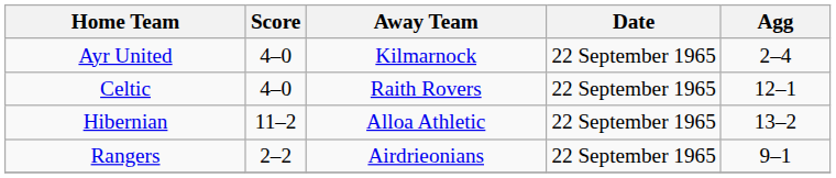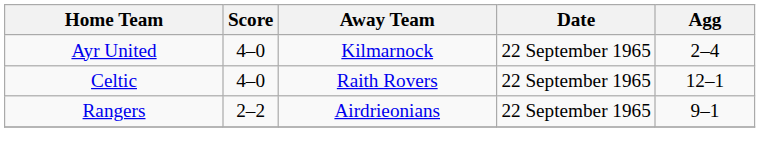 <table class="wikitable" style="text-align:center;">
 <tr>
 <th width=175>Home Team</th>
 <th width=20>Score</th>
 <th width=175>Away Team</th>
 <th width= 125>Date</th>
 <th width= 75>Agg</th>
 </tr>
 <tr>
 <td><a href='#'>Ayr United</a></td>
 <td>4–0</td>
 <td><a href='#'>Kilmarnock</a></td>
 <td>22 September 1965</td>
 <td>2–4</td>
 </tr>
 <tr>
 <td><a href='#'>Celtic</a></td>
 <td>4–0</td>
 <td><a href='#'>Raith Rovers</a></td>
 <td>22 September 1965</td>
 <td>12–1</td>
 </tr>
 <tr>
-<td><a href='#'>Hibernian</a></td>
-<td>11–2</td>
-<td><a href='#'>Alloa Athletic</a></td>
-<td>22 September 1965</td>
-<td>13–2</td>
-</tr>
-<tr>
 <td><a href='#'>Rangers</a></td>
 <td>2–2</td>
 <td><a href='#'>Airdrieonians</a></td>
 <td>22 September 1965</td>
 <td>9–1</td>
 </tr>
 <tr>
 </tr>
 </table>
